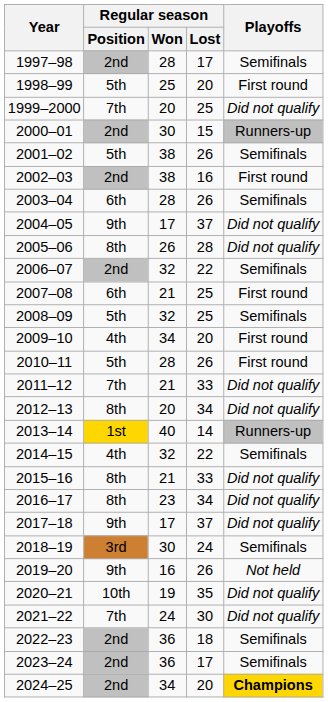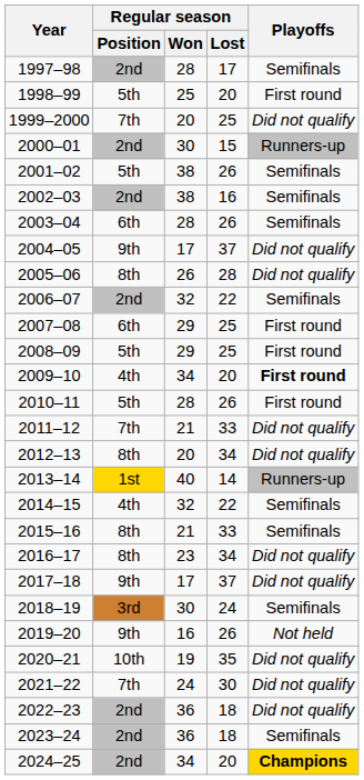 <table class="wikitable">
 <tr align=center>
 <th rowspan=2>Year</th>
 <th colspan=3>Regular season</th>
 <th rowspan=2>Playoffs</th>
 </tr>
 <tr align=center>
 <th>Position</th>
 <th>Won</th>
 <th>Lost</th>
 </tr>
 <tr align=center>
 <td>1997–98</td>
 <td style="background:#C0C0C0">2nd</td>
 <td>28</td>
 <td>17</td>
 <td>Semifinals</td>
 </tr>
 <tr align=center>
 <td>1998–99</td>
 <td>5th</td>
 <td>25</td>
 <td>20</td>
 <td>First round</td>
 </tr>
 <tr align=center>
 <td>1999–2000</td>
 <td>7th</td>
 <td>20</td>
 <td>25</td>
 <td><em>Did not qualify</em></td>
 </tr>
 <tr align=center>
 <td>2000–01</td>
 <td style="background:#C0C0C0">2nd</td>
 <td>30</td>
 <td>15</td>
 <td style="background:silver">Runners-up</td>
 </tr>
 <tr align=center>
 <td>2001–02</td>
 <td>5th</td>
 <td>38</td>
 <td>26</td>
 <td>Semifinals</td>
 </tr>
 <tr align=center>
 <td>2002–03</td>
 <td style="background:#C0C0C0">2nd</td>
 <td>38</td>
 <td>16</td>
-<td>First round</td>
+<td>Semifinals</td>
 </tr>
 <tr align=center>
 <td>2003–04</td>
 <td>6th</td>
 <td>28</td>
 <td>26</td>
 <td>Semifinals</td>
 </tr>
 <tr align=center>
 <td>2004–05</td>
 <td>9th</td>
 <td>17</td>
 <td>37</td>
 <td><em>Did not qualify</em></td>
 </tr>
 <tr align=center>
 <td>2005–06</td>
 <td>8th</td>
 <td>26</td>
 <td>28</td>
 <td><em>Did not qualify</em></td>
 </tr>
 <tr align=center>
 <td>2006–07</td>
 <td style="background:#C0C0C0">2nd</td>
 <td>32</td>
 <td>22</td>
 <td>Semifinals</td>
 </tr>
 <tr align=center>
 <td>2007–08</td>
 <td>6th</td>
-<td>21</td>
+<td>29</td>
 <td>25</td>
 <td>First round</td>
 </tr>
 <tr align=center>
 <td>2008–09</td>
 <td>5th</td>
-<td>32</td>
+<td>29</td>
 <td>25</td>
-<td>Semifinals</td>
+<td>First round</td>
 </tr>
 <tr align=center>
 <td>2009–10</td>
 <td>4th</td>
 <td>34</td>
 <td>20</td>
-<td>First round</td>
+<td><strong>First round</strong></td>
 </tr>
 <tr align=center>
 <td>2010–11</td>
 <td>5th</td>
 <td>28</td>
 <td>26</td>
 <td>First round</td>
 </tr>
 <tr align=center>
 <td>2011–12</td>
 <td>7th</td>
 <td>21</td>
 <td>33</td>
 <td><em>Did not qualify</em></td>
 </tr>
 <tr align=center>
 <td>2012–13</td>
 <td>8th</td>
 <td>20</td>
 <td>34</td>
 <td><em>Did not qualify</em></td>
 </tr>
 <tr align=center>
 <td>2013–14</td>
 <td style="background:#FFD700">1st</td>
 <td>40</td>
 <td>14</td>
 <td style="background:silver">Runners-up</td>
 </tr>
 <tr align=center>
 <td>2014–15</td>
 <td>4th</td>
 <td>32</td>
 <td>22</td>
 <td>Semifinals</td>
 </tr>
 <tr align=center>
 <td>2015–16</td>
 <td>8th</td>
 <td>21</td>
 <td>33</td>
-<td><em>Did not qualify</em></td>
+<td>Semifinals</td>
 </tr>
 <tr align=center>
 <td>2016–17</td>
 <td>8th</td>
 <td>23</td>
 <td>34</td>
 <td><em>Did not qualify</em></td>
 </tr>
 <tr align=center>
 <td>2017–18</td>
 <td>9th</td>
 <td>17</td>
 <td>37</td>
 <td><em>Did not qualify</em></td>
 </tr>
 <tr align=center>
 <td>2018–19</td>
 <td style="background-color: #CD7F32">3rd</td>
 <td>30</td>
 <td>24</td>
 <td>Semifinals</td>
 </tr>
 <tr align=center>
 <td>2019–20</td>
 <td>9th</td>
 <td>16</td>
 <td>26</td>
 <td><em>Not held</em></td>
 </tr>
 <tr align=center>
 <td>2020–21</td>
 <td>10th</td>
 <td>19</td>
 <td>35</td>
 <td><em>Did not qualify</em></td>
 </tr>
 <tr align=center>
 <td>2021–22</td>
 <td>7th</td>
 <td>24</td>
 <td>30</td>
 <td><em>Did not qualify</em></td>
 </tr>
 <tr align=center>
 <td>2022–23</td>
 <td style="background-color: #C0C0C0">2nd</td>
 <td>36</td>
 <td>18</td>
-<td>Semifinals</td>
+<td><em>Did not qualify</em></td>
 </tr>
 <tr align=center>
 <td>2023–24</td>
 <td style="background:#C0C0C0">2nd</td>
 <td>36</td>
-<td>17</td>
+<td>18</td>
 <td>Semifinals</td>
 </tr>
 <tr align=center>
 <td>2024–25</td>
 <td style="background:#C0C0C0">2nd</td>
 <td>34</td>
 <td>20</td>
 <td bgcolor=gold><strong>Champions</strong></td>
 </tr>
 </table>
